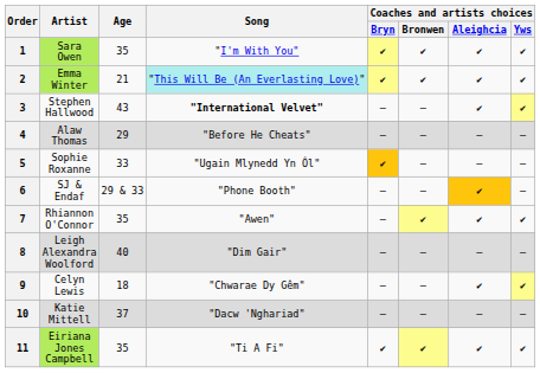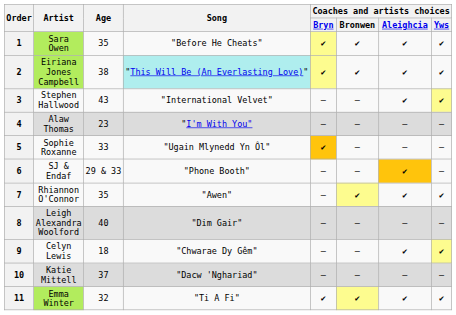 <table class="wikitable" style="text-align:center;">
 <tr>
 <th rowspan="2" scope="col">Order</th>
 <th rowspan="2" scope="col">Artist</th>
 <th rowspan="2" scope="col">Age</th>
 <th rowspan="2" scope="col">Song</th>
 <th colspan="4" scope="col">Coaches and artists choices</th>
 </tr>
 <tr>
 <th><a href='#'>Bryn</a></th>
 <th>Bronwen</th>
 <th><a href='#'>Aleighcia</a></th>
 <th><a href='#'>Yws</a></th>
 </tr>
 <tr>
 <th>1</th>
 <td style="background:#B2EC5D">Sara<br>Owen</td>
 <td>35</td>
-<td>"<a href='#'>I'm With You"</a></td>
+<td>"Before He Cheats"</td>
 <td style="background:#fdfc8f">✔</td>
 <td>✔</td>
 <td>✔</td>
 <td>✔</td>
 </tr>
 <tr>
 <th>2</th>
-<td style="background:#B2EC5D">Emma<br>Winter</td>
-<td>21</td>
+<td style="background:#B2EC5D">Eiriana<br>Jones<br>Campbell</td>
+<td>38</td>
 <td style="background: paleturquoise;">"<a href='#'>This Will Be (An Everlasting Love)</a>"</td>
 <td style="background:#fdfc8f">✔</td>
 <td>✔</td>
 <td>✔</td>
 <td>✔</td>
 </tr>
 <tr>
 <th>3</th>
 <td>Stephen<br>Hallwood</td>
 <td>43</td>
-<td><strong>"International Velvet"</strong></td>
+<td>"International Velvet"</td>
 <td>—</td>
 <td>—</td>
 <td>✔</td>
 <td style="background:#fdfc8f">✔</td>
 </tr>
 <tr style="background:#DCDCDC">
 <th>4</th>
 <td>Alaw<br>Thomas</td>
-<td>29</td>
-<td>"Before He Cheats"</td>
+<td>23</td>
+<td>"<a href='#'>I'm With You"</a></td>
 <td>—</td>
 <td>—</td>
 <td>—</td>
 <td>—</td>
 </tr>
 <tr>
 <th>5</th>
 <td>Sophie<br>Roxanne</td>
 <td>33</td>
 <td>"Ugain Mlynedd Yn Ôl"</td>
 <td style="background:#FFC40C">✔</td>
 <td>—</td>
 <td>—</td>
 <td>—</td>
 </tr>
 <tr>
 <th>6</th>
 <td>SJ &<br>Endaf</td>
 <td>29 & 33</td>
 <td>"Phone Booth"</td>
 <td>—</td>
 <td>—</td>
 <td style="background:#FFC40C">✔</td>
 <td>—</td>
 </tr>
 <tr>
 <th>7</th>
 <td>Rhiannon<br>O'Connor</td>
 <td>35</td>
 <td>"Awen"</td>
 <td>—</td>
 <td style="background:#fdfc8f">✔</td>
 <td>✔</td>
 <td>✔</td>
 </tr>
 <tr style="background:#DCDCDC">
 <th>8</th>
 <td>Leigh<br>Alexandra<br>Woolford</td>
 <td>40</td>
 <td>"Dim Gair"</td>
 <td>—</td>
 <td>—</td>
 <td>—</td>
 <td>—</td>
 </tr>
 <tr>
 <th>9</th>
 <td>Celyn<br>Lewis</td>
 <td>18</td>
 <td>"Chwarae Dy Gêm"</td>
 <td>—</td>
 <td>—</td>
 <td>✔</td>
 <td style="background:#fdfc8f">✔</td>
 </tr>
 <tr style="background:#DCDCDC">
 <th>10</th>
 <td>Katie<br>Mittell</td>
 <td>37</td>
 <td>"Dacw 'Nghariad"</td>
 <td>—</td>
 <td>—</td>
 <td>—</td>
 <td>—</td>
 </tr>
 <tr>
 <th>11</th>
-<td style="background:#B2EC5D">Eiriana<br>Jones<br>Campbell</td>
-<td>35</td>
+<td style="background:#B2EC5D">Emma<br>Winter</td>
+<td>32</td>
 <td>"Ti A Fi"</td>
 <td>✔</td>
 <td style="background:#fdfc8f">✔</td>
 <td>✔</td>
 <td>✔</td>
 </tr>
 </table>
